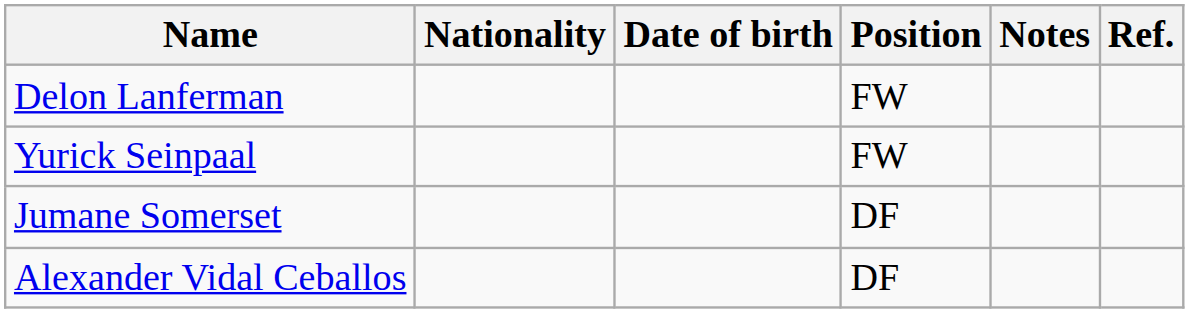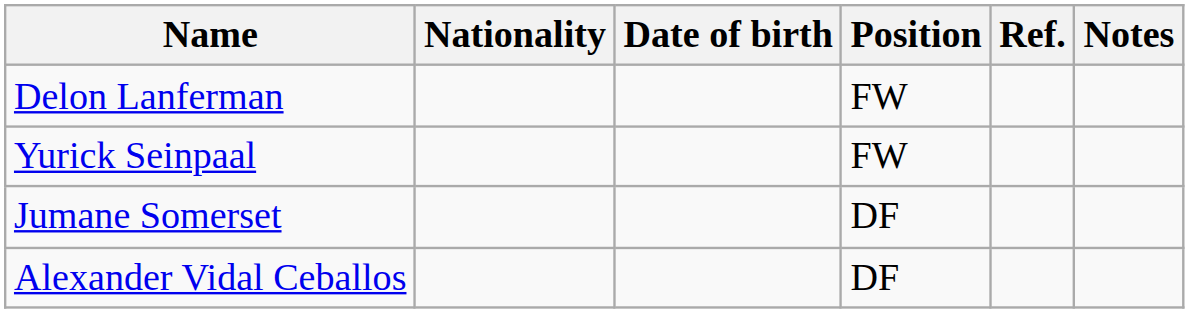 <table class="wikitable">
 <tr>
 <th>Name</th>
 <th>Nationality</th>
 <th>Date of birth</th>
 <th>Position</th>
+<th>Ref.</th>
 <th>Notes</th>
-<th>Ref.</th>
 </tr>
 <tr>
 <td><a href='#'>Delon Lanferman</a></td>
 <td></td>
 <td></td>
 <td>FW</td>
 <td></td>
 <td></td>
 </tr>
 <tr>
 <td><a href='#'>Yurick Seinpaal</a></td>
 <td></td>
 <td></td>
 <td>FW</td>
 <td></td>
 <td></td>
 </tr>
 <tr>
 <td><a href='#'>Jumane Somerset</a></td>
 <td></td>
 <td></td>
 <td>DF</td>
 <td></td>
 <td></td>
 </tr>
 <tr>
 <td><a href='#'>Alexander Vidal Ceballos</a></td>
 <td></td>
 <td></td>
 <td>DF</td>
 <td></td>
 <td></td>
 </tr>
 </table>
